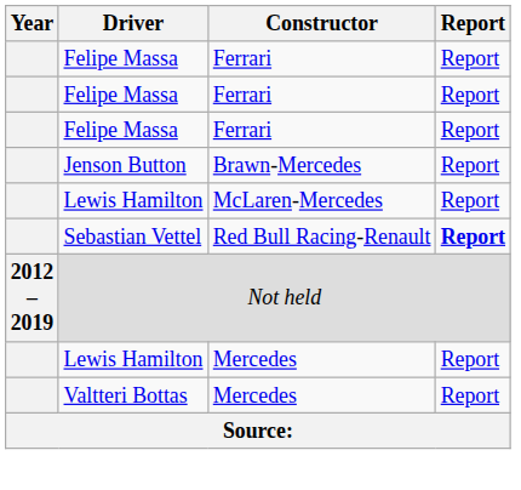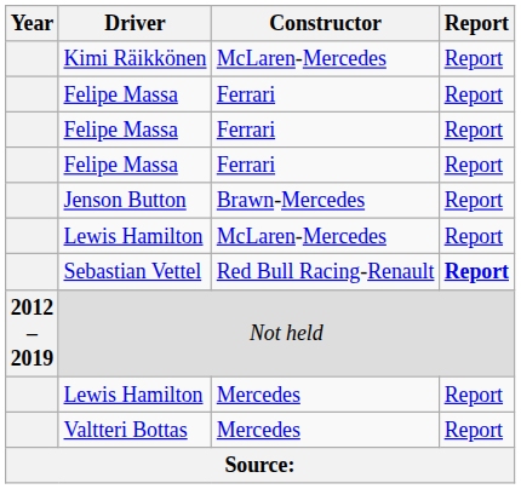 <table class="wikitable" style="font-size: 95%;">
 <tr>
 <th>Year</th>
 <th>Driver</th>
 <th>Constructor</th>
 <th>Report</th>
+</tr>
+<tr>
+<th></th>
+<td> <a href='#'>Kimi Räikkönen</a></td>
+<td nowrap><a href='#'>McLaren</a>-<a href='#'>Mercedes</a></td>
+<td><a href='#'>Report</a></td>
 </tr>
 <tr>
 <th></th>
 <td> <a href='#'>Felipe Massa</a></td>
 <td><a href='#'>Ferrari</a></td>
 <td><a href='#'>Report</a></td>
 </tr>
 <tr>
 <th></th>
 <td> <a href='#'>Felipe Massa</a></td>
 <td><a href='#'>Ferrari</a></td>
 <td><a href='#'>Report</a></td>
 </tr>
 <tr>
 <th></th>
 <td> <a href='#'>Felipe Massa</a></td>
 <td><a href='#'>Ferrari</a></td>
 <td><a href='#'>Report</a></td>
 </tr>
 <tr>
 <th></th>
 <td> <a href='#'>Jenson Button</a></td>
 <td><a href='#'>Brawn</a>-<a href='#'>Mercedes</a></td>
 <td><a href='#'>Report</a></td>
 </tr>
 <tr>
 <th></th>
 <td> <a href='#'>Lewis Hamilton</a></td>
 <td><a href='#'>McLaren</a>-<a href='#'>Mercedes</a></td>
 <td><a href='#'>Report</a></td>
 </tr>
 <tr>
 <th></th>
 <td nowrap> <a href='#'>Sebastian Vettel</a></td>
 <td><a href='#'>Red Bull Racing</a>-<a href='#'>Renault</a></td>
 <td><strong><a href='#'>Report</a></strong></td>
 </tr>
 <tr style="background:#ddd;">
 <th>2012<br>–<br>2019</th>
 <td style="text-align:center;" colspan="3"><em>Not held</em></td>
 </tr>
 <tr>
 <th></th>
 <td> <a href='#'>Lewis Hamilton</a></td>
 <td><a href='#'>Mercedes</a></td>
 <td><a href='#'>Report</a></td>
 </tr>
 <tr>
 <th></th>
 <td> <a href='#'>Valtteri Bottas</a></td>
 <td><a href='#'>Mercedes</a></td>
 <td><a href='#'>Report</a></td>
 </tr>
 <tr>
 <th colspan=4>Source:</th>
 </tr>
 </table>
